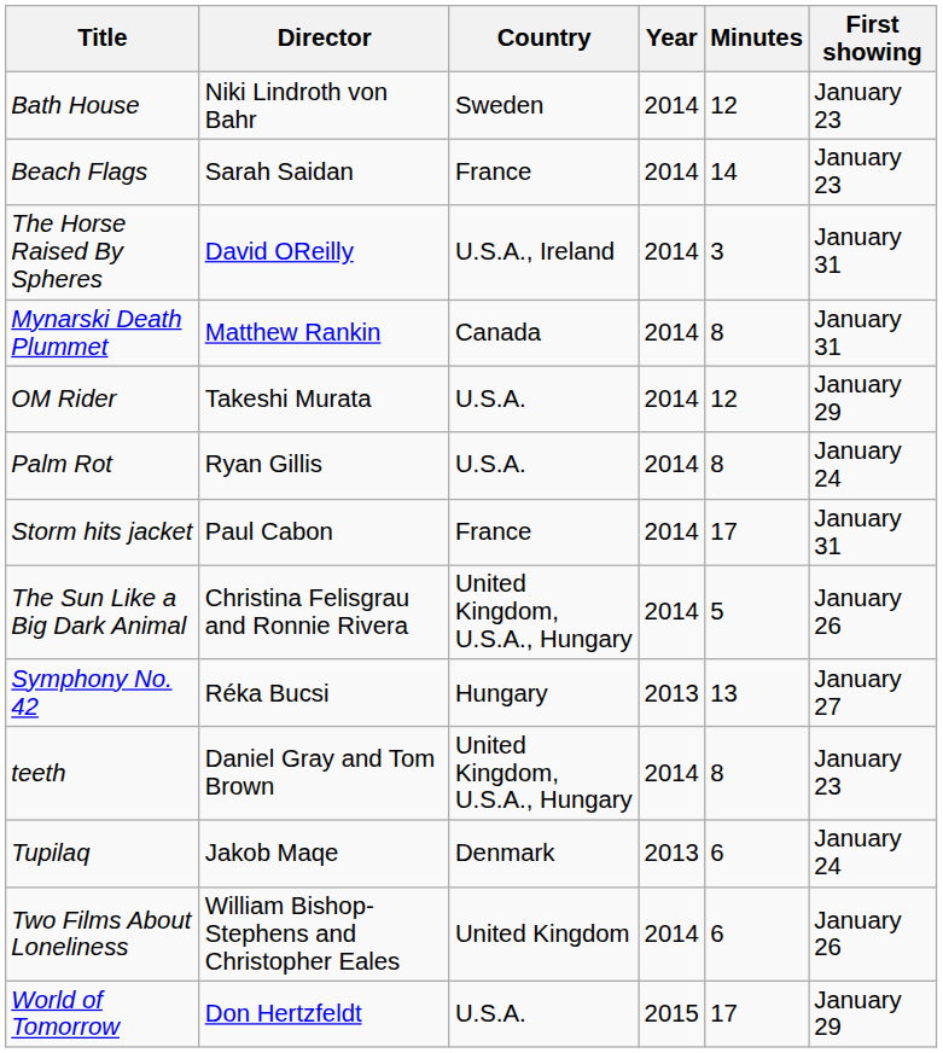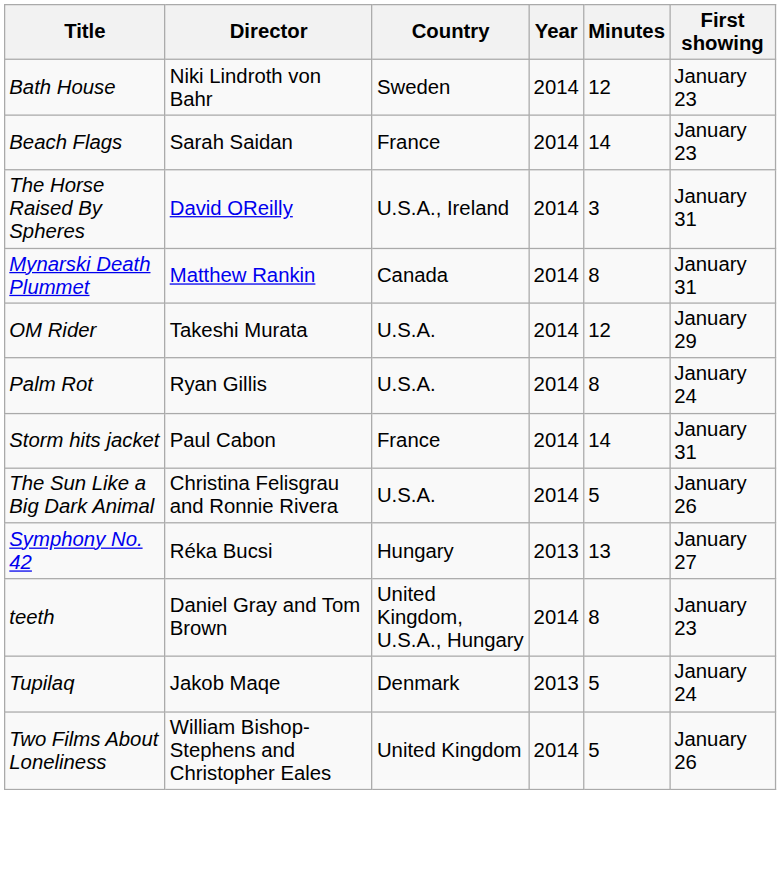 <table class="wikitable sortable">
 <tr>
 <th>Title</th>
 <th>Director</th>
 <th>Country</th>
 <th>Year</th>
 <th>Minutes</th>
 <th>First showing</th>
 </tr>
 <tr>
 <td><em>Bath House</em></td>
 <td>Niki Lindroth von Bahr</td>
 <td>Sweden</td>
 <td>2014</td>
 <td>12</td>
 <td>January 23</td>
 </tr>
 <tr>
 <td><em>Beach Flags</em></td>
 <td>Sarah Saidan</td>
 <td>France</td>
 <td>2014</td>
 <td>14</td>
 <td>January 23</td>
 </tr>
 <tr>
 <td><em>The Horse Raised By Spheres</em></td>
 <td><a href='#'>David OReilly</a></td>
 <td>U.S.A., Ireland</td>
 <td>2014</td>
 <td>3</td>
 <td>January 31</td>
 </tr>
 <tr>
 <td><em><a href='#'>Mynarski Death Plummet</a></em></td>
 <td><a href='#'>Matthew Rankin</a></td>
 <td>Canada</td>
 <td>2014</td>
 <td>8</td>
 <td>January 31</td>
 </tr>
 <tr>
 <td><em>OM Rider</em></td>
 <td>Takeshi Murata</td>
 <td>U.S.A.</td>
 <td>2014</td>
 <td>12</td>
 <td>January 29</td>
 </tr>
 <tr>
 <td><em>Palm Rot</em></td>
 <td>Ryan Gillis</td>
 <td>U.S.A.</td>
 <td>2014</td>
 <td>8</td>
 <td>January 24</td>
 </tr>
 <tr>
 <td><em>Storm hits jacket</em></td>
 <td>Paul Cabon</td>
 <td>France</td>
 <td>2014</td>
-<td>17</td>
+<td>14</td>
 <td>January 31</td>
 </tr>
 <tr>
 <td><em>The Sun Like a Big Dark Animal</em></td>
 <td>Christina Felisgrau and Ronnie Rivera</td>
-<td>United Kingdom, U.S.A., Hungary</td>
+<td>U.S.A.</td>
 <td>2014</td>
 <td>5</td>
 <td>January 26</td>
 </tr>
 <tr>
 <td><em><a href='#'>Symphony No. 42</a></em></td>
 <td>Réka Bucsi</td>
 <td>Hungary</td>
 <td>2013</td>
 <td>13</td>
 <td>January 27</td>
 </tr>
 <tr>
 <td><em>teeth</em></td>
 <td>Daniel Gray and Tom Brown</td>
 <td>United Kingdom, U.S.A., Hungary</td>
 <td>2014</td>
 <td>8</td>
 <td>January 23</td>
 </tr>
 <tr>
 <td><em>Tupilaq</em></td>
 <td>Jakob Maqe</td>
 <td>Denmark</td>
 <td>2013</td>
-<td>6</td>
+<td>5</td>
 <td>January 24</td>
 </tr>
 <tr>
 <td><em>Two Films About Loneliness</em></td>
 <td>William Bishop-Stephens and Christopher Eales</td>
 <td>United Kingdom</td>
 <td>2014</td>
-<td>6</td>
+<td>5</td>
 <td>January 26</td>
 </tr>
-<tr>
-<td><em><a href='#'>World of Tomorrow</a></em></td>
-<td><a href='#'>Don Hertzfeldt</a></td>
-<td>U.S.A.</td>
-<td>2015</td>
-<td>17</td>
-<td>January 29</td>
-</tr>
 </table>
